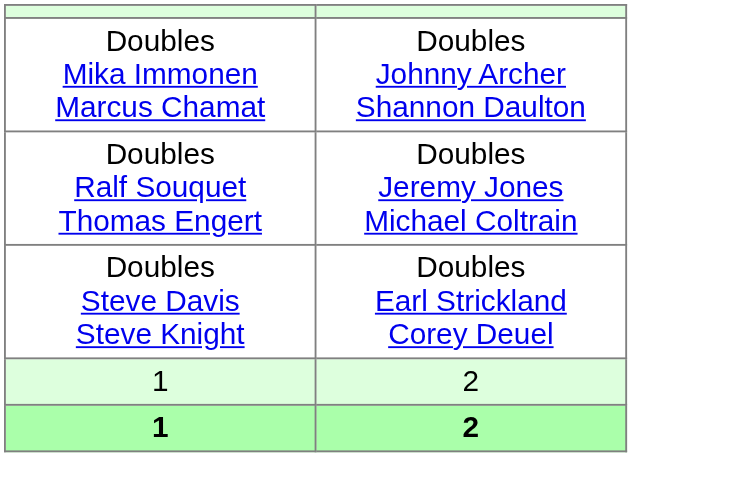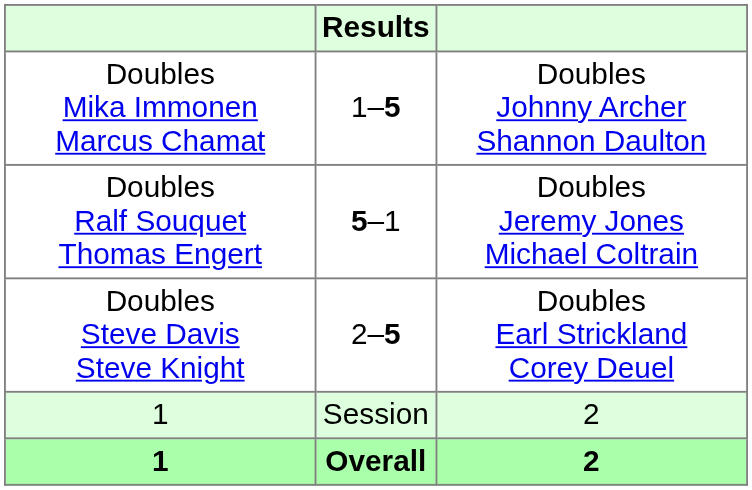 <table border="1" cellpadding="3" style="border-collapse: collapse;">
 <tr bgcolor="#ddffdd">
 <th width="160"></th>
+<th>Results</th>
 <th width="160"></th>
 </tr>
 <tr>
 <td align="center">Doubles<br><a href='#'>Mika Immonen</a><br><a href='#'>Marcus Chamat</a></td>
+<td align="center">1–<strong>5</strong></td>
 <td align="center">Doubles<br><a href='#'>Johnny Archer</a><br><a href='#'>Shannon Daulton</a></td>
 </tr>
 <tr>
 <td align="center">Doubles<br><a href='#'>Ralf Souquet</a><br><a href='#'>Thomas Engert</a></td>
+<td align="center"><strong>5</strong>–1</td>
 <td align="center">Doubles<br><a href='#'>Jeremy Jones</a><br><a href='#'>Michael Coltrain</a></td>
 </tr>
 <tr>
 <td align="center">Doubles<br><a href='#'>Steve Davis</a><br><a href='#'>Steve Knight</a></td>
+<td align="center">2–<strong>5</strong></td>
 <td align="center">Doubles<br><a href='#'>Earl Strickland</a><br><a href='#'>Corey Deuel</a></td>
 </tr>
 <tr bgcolor="#ddffdd">
 <td align="center">1</td>
+<td align="center">Session</td>
 <td align="center">2</td>
 </tr>
 <tr bgcolor="#aaffaa">
 <th align="center">1</th>
+<th align="center">Overall</th>
 <th align="center">2</th>
 </tr>
 </table>
